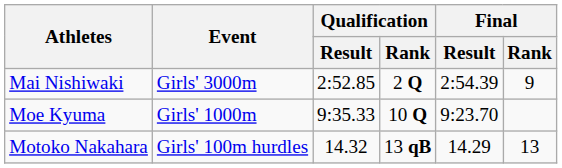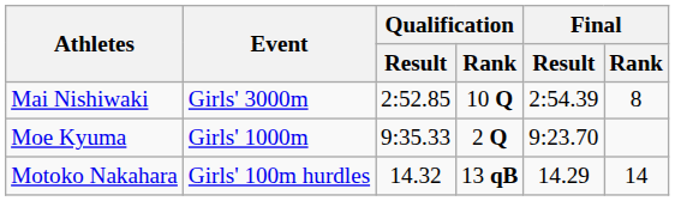 <table class="wikitable" border="1" style="font-size:90%">
 <tr>
 <th rowspan=2>Athletes</th>
 <th rowspan=2>Event</th>
 <th colspan=2>Qualification</th>
 <th colspan=2>Final</th>
 </tr>
 <tr>
 <th>Result</th>
 <th>Rank</th>
 <th>Result</th>
 <th>Rank</th>
 </tr>
 <tr>
 <td><a href='#'>Mai Nishiwaki</a></td>
 <td><a href='#'>Girls' 3000m</a></td>
 <td align=center>2:52.85</td>
-<td align=center>2 <strong>Q</strong></td>
+<td align=center>10 <strong>Q</strong></td>
 <td align=center>2:54.39</td>
-<td align=center>9</td>
+<td align=center>8</td>
 </tr>
 <tr>
 <td><a href='#'>Moe Kyuma</a></td>
 <td><a href='#'>Girls' 1000m</a></td>
 <td align=center>9:35.33</td>
-<td align=center>10 <strong>Q</strong></td>
+<td align=center>2 <strong>Q</strong></td>
 <td align=center>9:23.70</td>
 <td align=center></td>
 </tr>
 <tr>
 <td><a href='#'>Motoko Nakahara</a></td>
 <td><a href='#'>Girls' 100m hurdles</a></td>
 <td align=center>14.32</td>
 <td align=center>13 <strong>qB</strong></td>
 <td align=center>14.29</td>
-<td align=center>13</td>
+<td align=center>14</td>
 </tr>
 </table>
